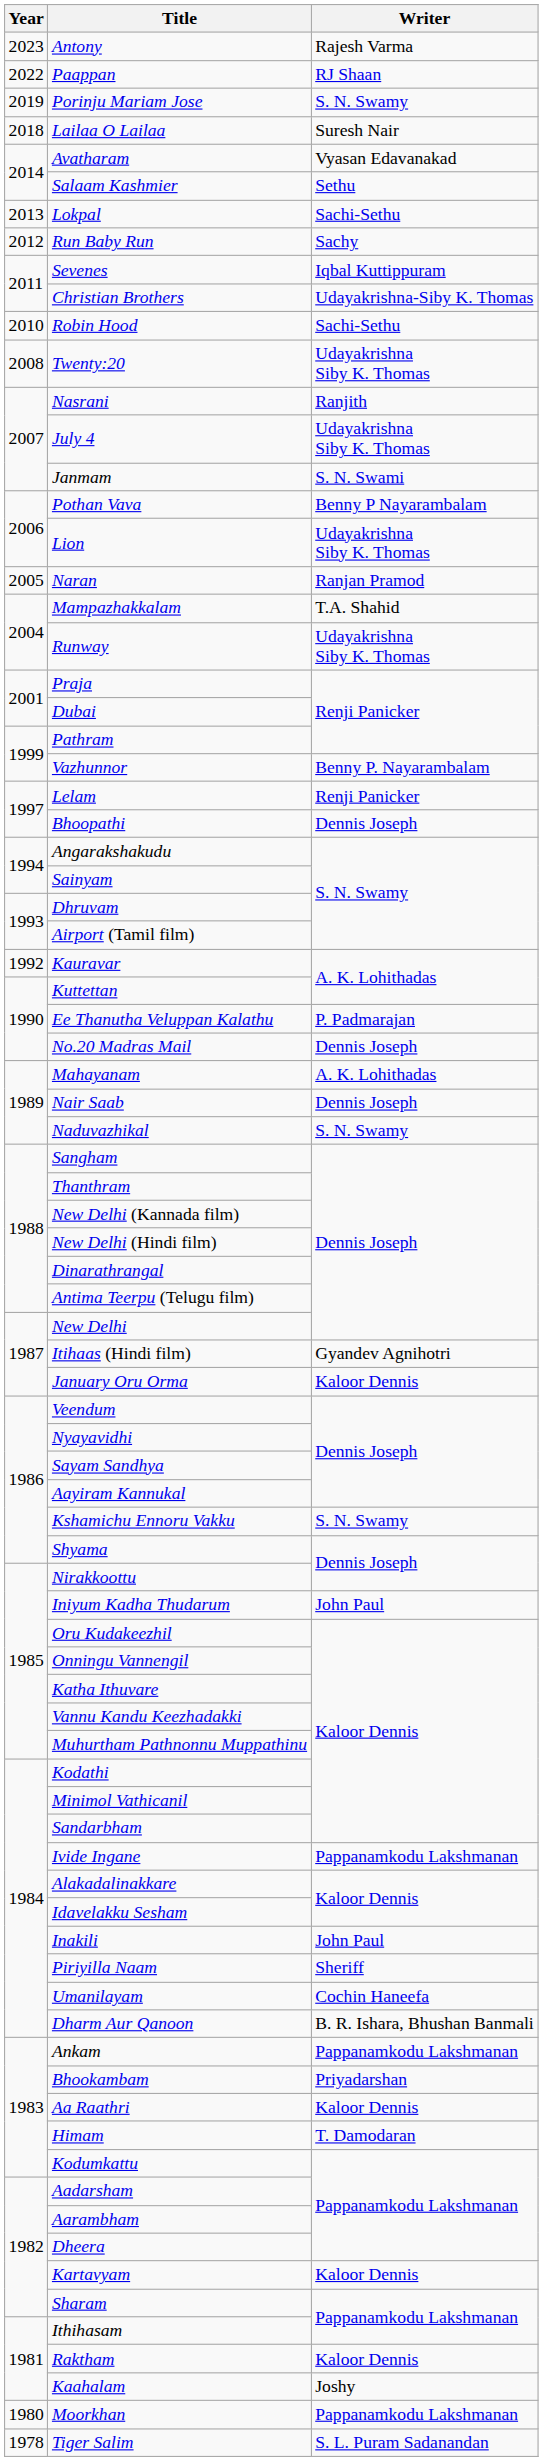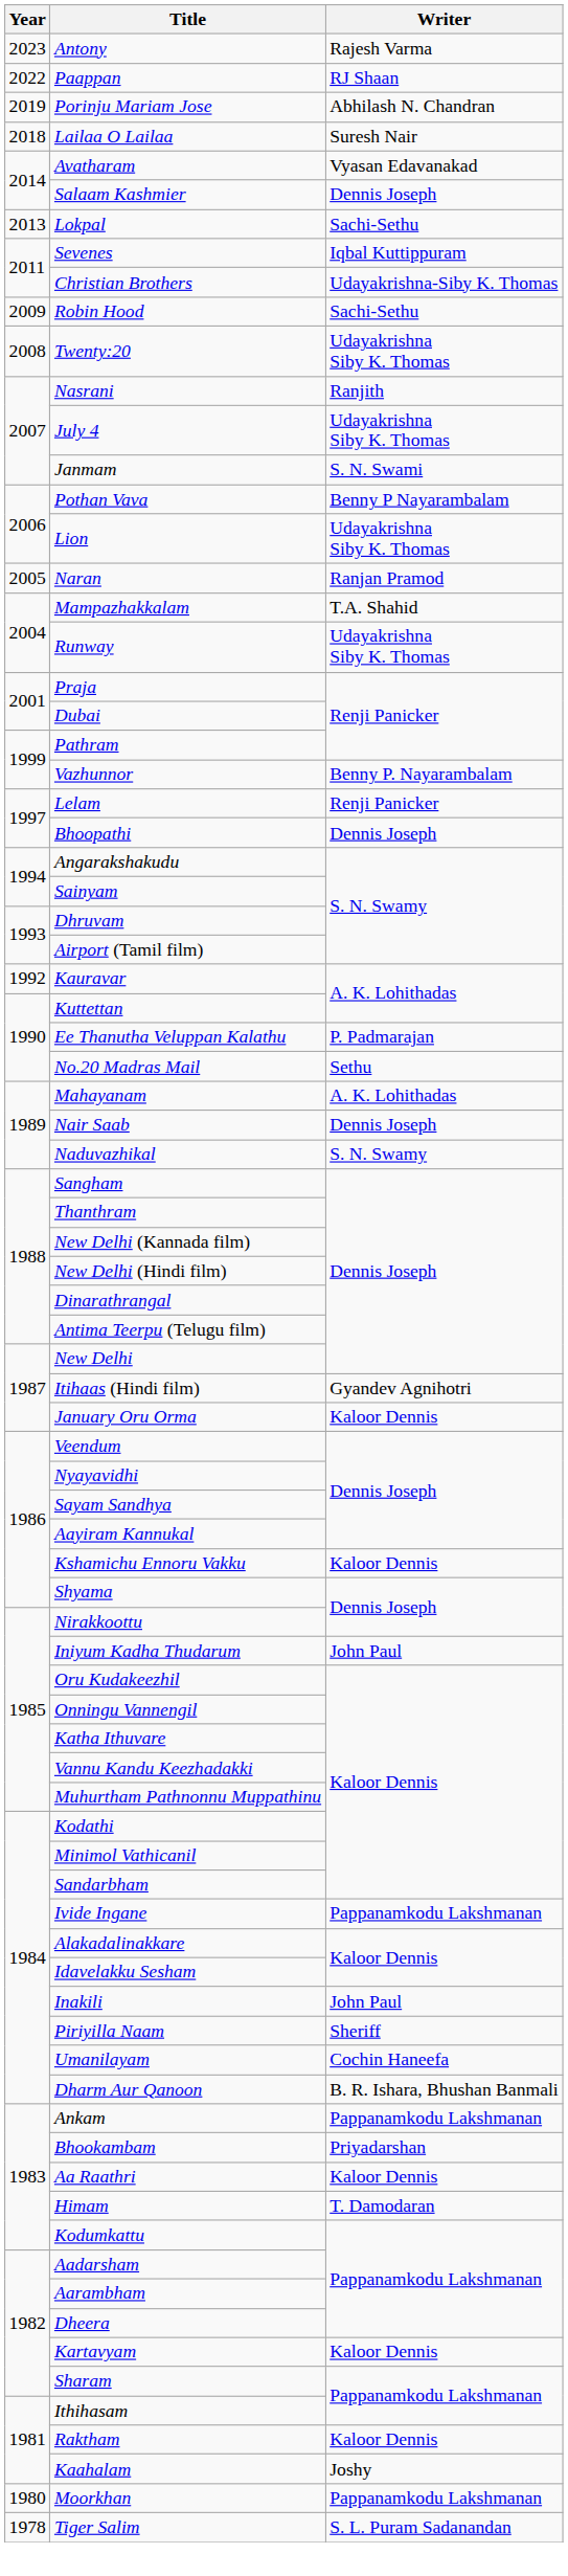 <table class="wikitable sortable">
 <tr>
 <th>Year</th>
 <th>Title</th>
 <th>Writer</th>
 </tr>
 <tr>
 <td rowspan="1">2023</td>
 <td><a href='#'><em>Antony</em></a></td>
 <td>Rajesh Varma</td>
 </tr>
 <tr>
 <td rowspan="1">2022</td>
 <td><em><a href='#'>Paappan</a></em></td>
 <td><a href='#'>RJ Shaan</a></td>
 </tr>
 <tr>
 <td rowspan="1">2019</td>
 <td><em><a href='#'>Porinju Mariam Jose</a></em></td>
-<td><a href='#'>S. N. Swamy</a></td>
+<td>Abhilash N. Chandran</td>
 </tr>
 <tr>
 <td rowspan="1">2018</td>
 <td><em><a href='#'>Lailaa O Lailaa</a></em></td>
 <td>Suresh Nair</td>
 </tr>
 <tr>
 <td rowspan="2">2014</td>
 <td><em><a href='#'>Avatharam</a></em></td>
 <td>Vyasan Edavanakad</td>
 </tr>
 <tr>
 <td><em><a href='#'>Salaam Kashmier</a></em></td>
-<td><a href='#'>Sethu</a></td>
+<td><a href='#'>Dennis Joseph</a></td>
 </tr>
 <tr>
 <td rowspan="1">2013</td>
 <td><em><a href='#'>Lokpal</a></em></td>
 <td><a href='#'>Sachi-Sethu</a></td>
-</tr>
-<tr>
-<td rowspan="1">2012</td>
-<td><em><a href='#'>Run Baby Run</a></em></td>
-<td><a href='#'>Sachy</a></td>
 </tr>
 <tr>
 <td rowspan="2">2011</td>
 <td><em><a href='#'>Sevenes</a></em></td>
 <td><a href='#'>Iqbal Kuttippuram</a></td>
 </tr>
 <tr>
 <td><em><a href='#'>Christian Brothers</a></em></td>
 <td><a href='#'>Udayakrishna-Siby K. Thomas</a></td>
 </tr>
 <tr>
-<td>2010</td>
+<td>2009</td>
 <td><em><a href='#'>Robin Hood</a></em></td>
 <td><a href='#'>Sachi-Sethu</a></td>
 </tr>
 <tr>
 <td>2008</td>
 <td><em><a href='#'>Twenty:20</a></em></td>
 <td><a href='#'>Udayakrishna<br>Siby K. Thomas</a></td>
 </tr>
 <tr>
 <td rowspan="3">2007</td>
 <td><em><a href='#'>Nasrani</a></em></td>
 <td><a href='#'>Ranjith</a></td>
 </tr>
 <tr>
 <td><em><a href='#'>July 4</a></em></td>
 <td><a href='#'>Udayakrishna<br>Siby K. Thomas</a></td>
 </tr>
 <tr>
 <td><em>Janmam</em></td>
 <td><a href='#'>S. N. Swami</a></td>
 </tr>
 <tr>
 <td rowspan="2">2006</td>
 <td><em><a href='#'>Pothan Vava</a></em></td>
 <td><a href='#'>Benny P Nayarambalam</a></td>
 </tr>
 <tr>
 <td><em><a href='#'>Lion</a></em></td>
 <td><a href='#'>Udayakrishna<br>Siby K. Thomas</a></td>
 </tr>
 <tr>
 <td>2005</td>
 <td><em><a href='#'>Naran</a></em></td>
 <td><a href='#'>Ranjan Pramod</a></td>
 </tr>
 <tr>
 <td rowspan="2">2004</td>
 <td><em><a href='#'>Mampazhakkalam</a></em></td>
 <td>T.A. Shahid</td>
 </tr>
 <tr>
 <td><em><a href='#'>Runway</a></em></td>
 <td><a href='#'>Udayakrishna<br>Siby K. Thomas</a></td>
 </tr>
 <tr>
 <td rowspan="2">2001</td>
 <td><em><a href='#'>Praja</a></em></td>
 <td rowspan="3"><a href='#'>Renji Panicker</a></td>
 </tr>
 <tr>
 <td><em><a href='#'>Dubai</a></em></td>
 </tr>
 <tr>
 <td rowspan="2">1999</td>
 <td><em><a href='#'>Pathram</a></em></td>
 </tr>
 <tr>
 <td><em><a href='#'>Vazhunnor</a></em></td>
 <td><a href='#'>Benny P. Nayarambalam</a></td>
 </tr>
 <tr>
 <td rowspan="2">1997</td>
 <td><em><a href='#'>Lelam</a></em></td>
 <td><a href='#'>Renji Panicker</a></td>
 </tr>
 <tr>
 <td><em><a href='#'>Bhoopathi</a></em></td>
 <td><a href='#'>Dennis Joseph</a></td>
 </tr>
 <tr>
 <td rowspan="2">1994</td>
 <td><em>Angarakshakudu</em></td>
 <td rowspan="4"><a href='#'>S. N. Swamy</a></td>
 </tr>
 <tr>
 <td><em><a href='#'>Sainyam</a></em></td>
 </tr>
 <tr>
 <td rowspan="2">1993</td>
 <td><em><a href='#'>Dhruvam</a></em></td>
 </tr>
 <tr>
 <td><em><a href='#'>Airport</a></em> (Tamil film)</td>
 </tr>
 <tr>
 <td>1992</td>
 <td><em><a href='#'>Kauravar</a></em></td>
 <td rowspan="2"><a href='#'>A. K. Lohithadas</a></td>
 </tr>
 <tr>
 <td rowspan="3">1990</td>
 <td><em><a href='#'>Kuttettan</a></em></td>
 </tr>
 <tr>
 <td><em><a href='#'>Ee Thanutha Veluppan Kalathu</a></em></td>
 <td><a href='#'>P. Padmarajan</a></td>
 </tr>
 <tr>
 <td><em><a href='#'>No.20 Madras Mail</a></em></td>
-<td><a href='#'>Dennis Joseph</a></td>
+<td><a href='#'>Sethu</a></td>
 </tr>
 <tr>
 <td rowspan="3">1989</td>
 <td><em><a href='#'>Mahayanam</a></em></td>
 <td><a href='#'>A. K. Lohithadas</a></td>
 </tr>
 <tr>
 <td><em><a href='#'>Nair Saab</a></em></td>
 <td><a href='#'>Dennis Joseph</a></td>
 </tr>
 <tr>
 <td><em><a href='#'>Naduvazhikal</a></em></td>
 <td><a href='#'>S. N. Swamy</a></td>
 </tr>
 <tr>
 <td rowspan="6">1988</td>
 <td><em><a href='#'>Sangham</a></em></td>
 <td rowspan="7"><a href='#'>Dennis Joseph</a></td>
 </tr>
 <tr>
 <td><em><a href='#'>Thanthram</a></em></td>
 </tr>
 <tr>
 <td><em><a href='#'>New Delhi</a></em> (Kannada film)</td>
 </tr>
 <tr>
 <td><em><a href='#'>New Delhi</a></em> (Hindi film)</td>
 </tr>
 <tr>
 <td><em><a href='#'>Dinarathrangal</a></em></td>
 </tr>
 <tr>
 <td><em><a href='#'>Antima Teerpu</a></em> (Telugu film)</td>
 </tr>
 <tr>
 <td rowspan="3">1987</td>
 <td><em><a href='#'>New Delhi</a></em></td>
 </tr>
 <tr>
 <td><em><a href='#'>Itihaas</a></em> (Hindi film)</td>
 <td>Gyandev Agnihotri</td>
 </tr>
 <tr>
 <td><em><a href='#'>January Oru Orma</a></em></td>
 <td><a href='#'>Kaloor Dennis</a></td>
 </tr>
 <tr>
 <td rowspan="6">1986</td>
 <td><em><a href='#'>Veendum</a></em></td>
 <td rowspan="4"><a href='#'>Dennis Joseph</a></td>
 </tr>
 <tr>
 <td><em><a href='#'>Nyayavidhi</a></em></td>
 </tr>
 <tr>
 <td><em><a href='#'>Sayam Sandhya</a></em></td>
 </tr>
 <tr>
 <td><em><a href='#'>Aayiram Kannukal</a></em></td>
 </tr>
 <tr>
 <td><em><a href='#'>Kshamichu Ennoru Vakku</a></em></td>
-<td><a href='#'>S. N. Swamy</a></td>
+<td><a href='#'>Kaloor Dennis</a></td>
 </tr>
 <tr>
 <td><em><a href='#'>Shyama</a></em></td>
 <td rowspan="2"><a href='#'>Dennis Joseph</a></td>
 </tr>
 <tr>
 <td rowspan="7">1985</td>
 <td><em><a href='#'>Nirakkoottu</a></em></td>
 </tr>
 <tr>
 <td><em><a href='#'>Iniyum Kadha Thudarum</a></em></td>
 <td><a href='#'>John Paul</a></td>
 </tr>
 <tr>
 <td><em><a href='#'>Oru Kudakeezhil</a></em></td>
 <td rowspan="8"><a href='#'>Kaloor Dennis</a></td>
 </tr>
 <tr>
 <td><em><a href='#'>Onningu Vannengil</a></em></td>
 </tr>
 <tr>
 <td><em><a href='#'>Katha Ithuvare</a></em></td>
 </tr>
 <tr>
 <td><em><a href='#'>Vannu Kandu Keezhadakki</a></em></td>
 </tr>
 <tr>
 <td><em><a href='#'>Muhurtham Pathnonnu Muppathinu</a></em></td>
 </tr>
 <tr>
 <td rowspan="10">1984</td>
 <td><em><a href='#'>Kodathi</a></em></td>
 </tr>
 <tr>
 <td><em><a href='#'>Minimol Vathicanil</a></em></td>
 </tr>
 <tr>
 <td><em><a href='#'>Sandarbham</a></em></td>
 </tr>
 <tr>
 <td><em><a href='#'>Ivide Ingane</a></em></td>
 <td><a href='#'>Pappanamkodu Lakshmanan</a></td>
 </tr>
 <tr>
 <td><em><a href='#'>Alakadalinakkare</a></em></td>
 <td rowspan="2"><a href='#'>Kaloor Dennis</a></td>
 </tr>
 <tr>
 <td><em><a href='#'>Idavelakku Sesham</a></em></td>
 </tr>
 <tr>
 <td><em><a href='#'>Inakili</a></em></td>
 <td><a href='#'>John Paul</a></td>
 </tr>
 <tr>
 <td><em><a href='#'>Piriyilla Naam</a></em></td>
 <td><a href='#'>Sheriff</a></td>
 </tr>
 <tr>
 <td><em><a href='#'>Umanilayam</a></em></td>
 <td><a href='#'>Cochin Haneefa</a></td>
 </tr>
 <tr>
 <td><em><a href='#'>Dharm Aur Qanoon</a></em></td>
 <td>B. R. Ishara, Bhushan Banmali</td>
 </tr>
 <tr>
 <td rowspan="5">1983</td>
 <td><em>Ankam</em></td>
 <td><a href='#'>Pappanamkodu Lakshmanan</a></td>
 </tr>
 <tr>
 <td><em><a href='#'>Bhookambam</a></em></td>
 <td><a href='#'>Priyadarshan</a></td>
 </tr>
 <tr>
 <td><em><a href='#'>Aa Raathri</a></em></td>
 <td><a href='#'>Kaloor Dennis</a></td>
 </tr>
 <tr>
 <td><em><a href='#'>Himam</a></em></td>
 <td><a href='#'>T. Damodaran</a></td>
 </tr>
 <tr>
 <td><em><a href='#'>Kodumkattu</a></em></td>
 <td rowspan="4"><a href='#'>Pappanamkodu Lakshmanan</a></td>
 </tr>
 <tr>
 <td rowspan="5">1982</td>
 <td><em><a href='#'>Aadarsham</a></em></td>
 </tr>
 <tr>
 <td><em><a href='#'>Aarambham</a></em></td>
 </tr>
 <tr>
 <td><em><a href='#'>Dheera</a></em></td>
 </tr>
 <tr>
 <td><em><a href='#'>Kartavyam</a></em></td>
 <td><a href='#'>Kaloor Dennis</a></td>
 </tr>
 <tr>
 <td><em><a href='#'>Sharam</a></em></td>
 <td rowspan="2"><a href='#'>Pappanamkodu Lakshmanan</a></td>
 </tr>
 <tr>
 <td rowspan="3">1981</td>
 <td><em>Ithihasam</em></td>
 </tr>
 <tr>
 <td><em><a href='#'>Raktham</a></em></td>
 <td><a href='#'>Kaloor Dennis</a></td>
 </tr>
 <tr>
 <td><em><a href='#'>Kaahalam</a></em></td>
 <td>Joshy</td>
 </tr>
 <tr>
 <td>1980</td>
 <td><em><a href='#'>Moorkhan</a></em></td>
 <td><a href='#'>Pappanamkodu Lakshmanan</a></td>
 </tr>
 <tr>
 <td>1978</td>
 <td><em><a href='#'>Tiger Salim</a></em></td>
 <td><a href='#'>S. L. Puram Sadanandan</a></td>
 </tr>
 </table>
